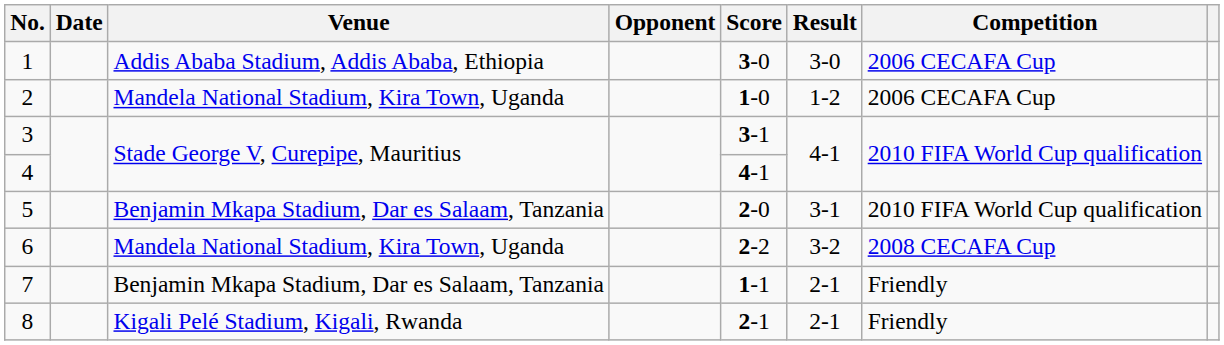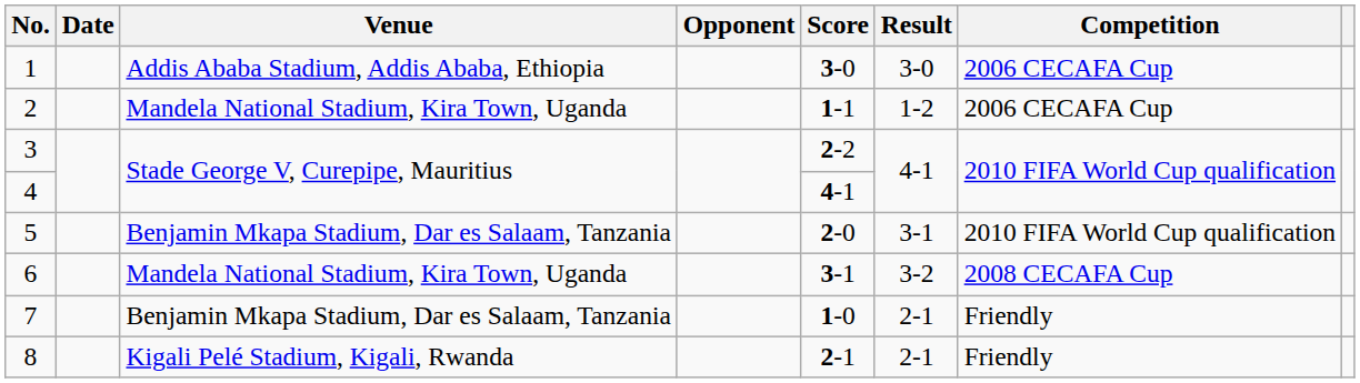 <table class="wikitable sortable">
 <tr>
 <th scope="col">No.</th>
 <th scope="col">Date</th>
 <th scope="col">Venue</th>
 <th scope="col">Opponent</th>
 <th scope="col">Score</th>
 <th scope="col">Result</th>
 <th scope="col">Competition</th>
 <th scope="col" class="unsortable"></th>
 </tr>
 <tr>
 <td style="text-align:center">1</td>
 <td></td>
 <td><a href='#'>Addis Ababa Stadium</a>, <a href='#'>Addis Ababa</a>, Ethiopia</td>
 <td></td>
 <td style="text-align:center"><strong>3</strong>-0</td>
 <td style="text-align:center">3-0</td>
 <td><a href='#'>2006 CECAFA Cup</a></td>
 <td></td>
 </tr>
 <tr>
 <td style="text-align:center">2</td>
 <td></td>
 <td><a href='#'>Mandela National Stadium</a>, <a href='#'>Kira Town</a>, Uganda</td>
 <td></td>
-<td style="text-align:center"><strong>1</strong>-0</td>
+<td style="text-align:center"><strong>1</strong>-1</td>
 <td style="text-align:center">1-2</td>
 <td>2006 CECAFA Cup</td>
 <td></td>
 </tr>
 <tr>
 <td style="text-align:center">3</td>
 <td rowspan="2"></td>
 <td rowspan="2"><a href='#'>Stade George V</a>, <a href='#'>Curepipe</a>, Mauritius</td>
 <td rowspan="2"></td>
-<td style="text-align:center"><strong>3</strong>-1</td>
+<td style="text-align:center"><strong>2</strong>-2</td>
 <td rowspan="2" style="text-align:center">4-1</td>
 <td rowspan="2"><a href='#'>2010 FIFA World Cup qualification</a></td>
 <td rowspan="2"></td>
 </tr>
 <tr>
 <td style="text-align:center">4</td>
 <td style="text-align:center"><strong>4</strong>-1</td>
 </tr>
 <tr>
 <td style="text-align:center">5</td>
 <td></td>
 <td><a href='#'>Benjamin Mkapa Stadium</a>, <a href='#'>Dar es Salaam</a>, Tanzania</td>
 <td></td>
 <td style="text-align:center"><strong>2</strong>-0</td>
 <td style="text-align:center">3-1</td>
 <td>2010 FIFA World Cup qualification</td>
 <td></td>
 </tr>
 <tr>
 <td style="text-align:center">6</td>
 <td></td>
 <td><a href='#'>Mandela National Stadium</a>, <a href='#'>Kira Town</a>, Uganda</td>
 <td></td>
-<td style="text-align:center"><strong>2</strong>-2</td>
+<td style="text-align:center"><strong>3</strong>-1</td>
 <td style="text-align:center">3-2</td>
 <td><a href='#'>2008 CECAFA Cup</a></td>
 <td></td>
 </tr>
 <tr>
 <td style="text-align:center">7</td>
 <td></td>
 <td>Benjamin Mkapa Stadium, Dar es Salaam, Tanzania</td>
 <td></td>
-<td style="text-align:center"><strong>1</strong>-1</td>
+<td style="text-align:center"><strong>1</strong>-0</td>
 <td style="text-align:center">2-1</td>
 <td>Friendly</td>
 <td></td>
 </tr>
 <tr>
 <td style="text-align:center">8</td>
 <td></td>
 <td><a href='#'>Kigali Pelé Stadium</a>, <a href='#'>Kigali</a>, Rwanda</td>
 <td></td>
 <td style="text-align:center"><strong>2</strong>-1</td>
 <td style="text-align:center">2-1</td>
 <td>Friendly</td>
 <td></td>
 </tr>
 </table>
